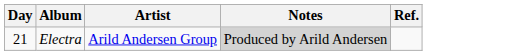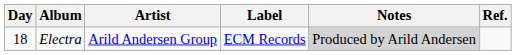 <table class="wikitable">
 <tr>
 <th>Day</th>
 <th>Album</th>
 <th>Artist</th>
+<th>Label</th>
 <th>Notes</th>
 <th>Ref.</th>
 </tr>
 <tr>
-<td rowspan="1" style="text-align:center;">21</td>
+<td rowspan="1" style="text-align:center;">18</td>
 <td><em>Electra</em></td>
 <td><a href='#'>Arild Andersen Group</a></td>
+<td><a href='#'>ECM Records</a></td>
 <td style="background: lightgrey;">Produced by Arild Andersen</td>
 <td style="text-align:center;"></td>
 </tr>
 </table>
